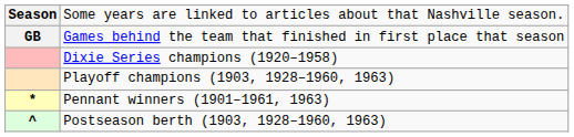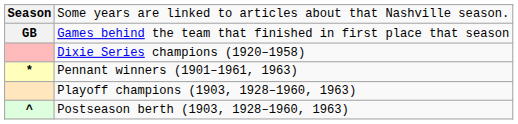 <table class="wikitable plainrowheaders" style="font-size:85%">
 <tr>
 <th scope="row" style="text-align:center"><strong>Season</strong></th>
 <td>Some years are linked to articles about that Nashville season.</td>
 </tr>
 <tr>
 <th scope="row" style="text-align:center"><strong>GB</strong></th>
 <td><a href='#'>Games behind</a> the team that finished in first place that season</td>
 </tr>
 <tr>
 <th scope="row" style="text-align:center; background-color:#FFBBBB"></th>
 <td><a href='#'>Dixie Series</a> champions (1920–1958)</td>
 </tr>
 <tr>
+<th scope="row" style="text-align:center; background-color:#FFFFBB">*</th>
+<td>Pennant winners (1901–1961, 1963)</td>
+</tr>
+<tr>
 <th scope="row" style="text-align:center; background-color:#FFE6BD"></th>
 <td>Playoff champions (1903, 1928–1960, 1963)</td>
-</tr>
-<tr>
-<th scope="row" style="text-align:center; background-color:#FFFFBB">*</th>
-<td>Pennant winners (1901–1961, 1963)</td>
 </tr>
 <tr>
 <th scope="row" style="text-align:center; background-color:#DDFFDD">^</th>
 <td>Postseason berth (1903, 1928–1960, 1963)</td>
 </tr>
 </table>
